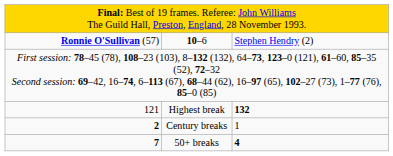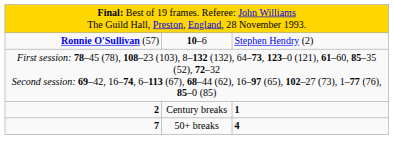 <table class="wikitable" style="font-size: 95%; margin: 1em auto 1em auto;">
 <tr>
 <td colspan="3" align="center" bgcolor="#ffd700"><strong>Final:</strong> Best of 19 frames. Referee: <a href='#'>John Williams</a><br>The Guild Hall, <a href='#'>Preston</a>, <a href='#'>England</a>, 28 November 1993.</td>
 </tr>
 <tr>
 <td width="230" align="right"><strong><a href='#'>Ronnie O'Sullivan</a></strong> (57)<br></td>
 <td width="100" align="center"><strong>10</strong>–6</td>
 <td width="230"><a href='#'>Stephen Hendry</a> (2)<br></td>
 </tr>
 <tr>
 <td colspan="3" align="center" style="font-size: 100%"><em>First session:</em> <strong>78</strong>–45 (78), <strong>108</strong>–23 (103), 8–<strong>132</strong> (132), 64–<strong>73</strong>, <strong>123</strong>–0 (121), <strong>61</strong>–60, <strong>85</strong>–35 (52), <strong>72</strong>–32<br><em>Second session:</em> <strong>69</strong>–42, 16–<strong>74</strong>, 6–<strong>113</strong> (67), <strong>68</strong>–44 (62), 16–<strong>97</strong> (65), <strong>102</strong>–27 (73), 1–<strong>77</strong> (76), <strong>85</strong>–0 (85)</td>
 </tr>
 <tr>
-<td align="right">121</td>
-<td align="center">Highest break</td>
-<td><strong>132</strong></td>
-</tr>
-<tr>
 <td align="right"><strong>2</strong></td>
 <td align="center">Century breaks</td>
-<td>1</td>
+<td><strong>1</strong></td>
 </tr>
 <tr>
 <td align="right"><strong>7</strong></td>
 <td align="center">50+ breaks</td>
 <td><strong>4</strong></td>
 </tr>
 </table>
